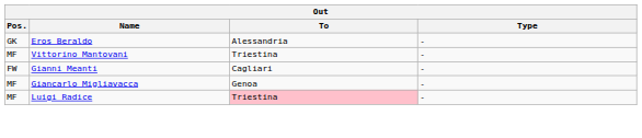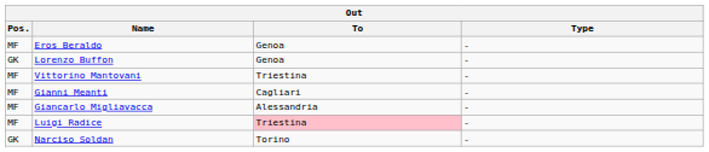 <table class="wikitable" style="font-size:90%;width:99%;">
 <tr>
 <th colspan="4">Out</th>
 </tr>
 <tr>
 <th width=3%>Pos.</th>
 <th width=32%>Name</th>
 <th width=30%>To</th>
 <th width=35%>Type</th>
 </tr>
 <tr>
+<td>MF</td>
+<td><a href='#'>Eros Beraldo</a></td>
+<td>Genoa</td>
+<td>-</td>
+</tr>
+<tr>
 <td>GK</td>
-<td><a href='#'>Eros Beraldo</a></td>
-<td>Alessandria</td>
+<td><a href='#'>Lorenzo Buffon</a></td>
+<td>Genoa</td>
 <td>-</td>
 </tr>
 <tr>
 <td>MF</td>
 <td><a href='#'>Vittorino Mantovani</a></td>
 <td>Triestina</td>
 <td>-</td>
 </tr>
 <tr>
-<td>FW</td>
+<td>MF</td>
 <td><a href='#'>Gianni Meanti</a></td>
 <td>Cagliari</td>
 <td>-</td>
 </tr>
 <tr>
 <td>MF</td>
 <td><a href='#'>Giancarlo Migliavacca</a></td>
-<td>Genoa</td>
+<td>Alessandria</td>
 <td>-</td>
 </tr>
 <tr>
 <td>MF</td>
 <td><a href='#'>Luigi Radice</a></td>
 <td style="background: pink;">Triestina</td>
 <td>-</td>
 </tr>
+<tr>
+<td>GK</td>
+<td><a href='#'>Narciso Soldan</a></td>
+<td>Torino</td>
+<td>-</td>
+</tr>
 </table>
